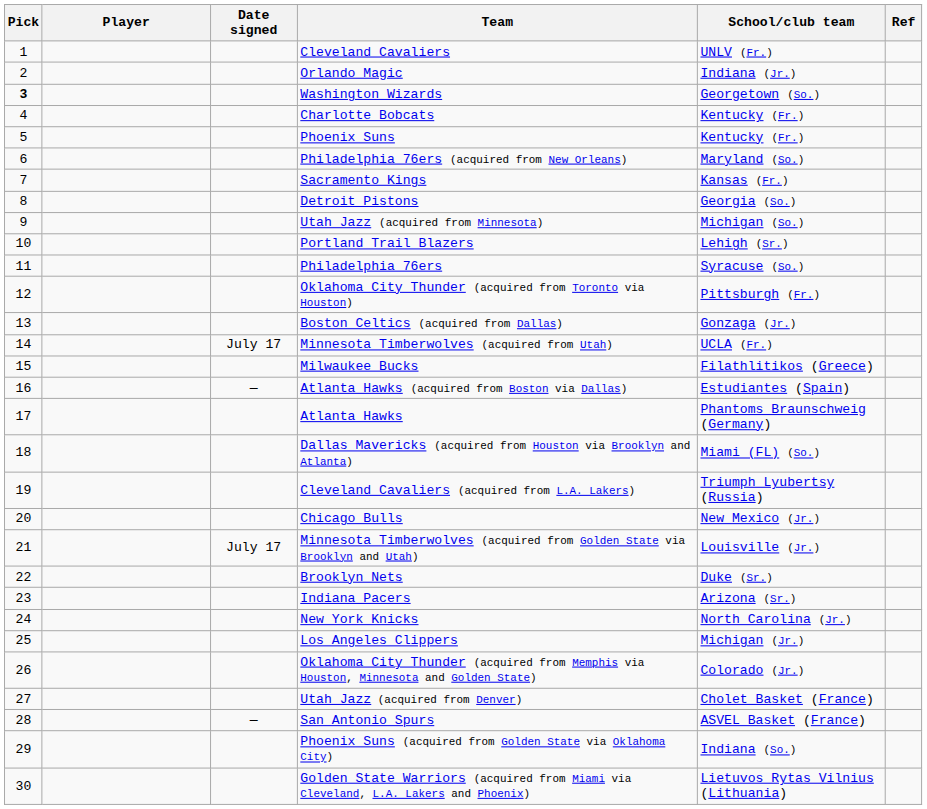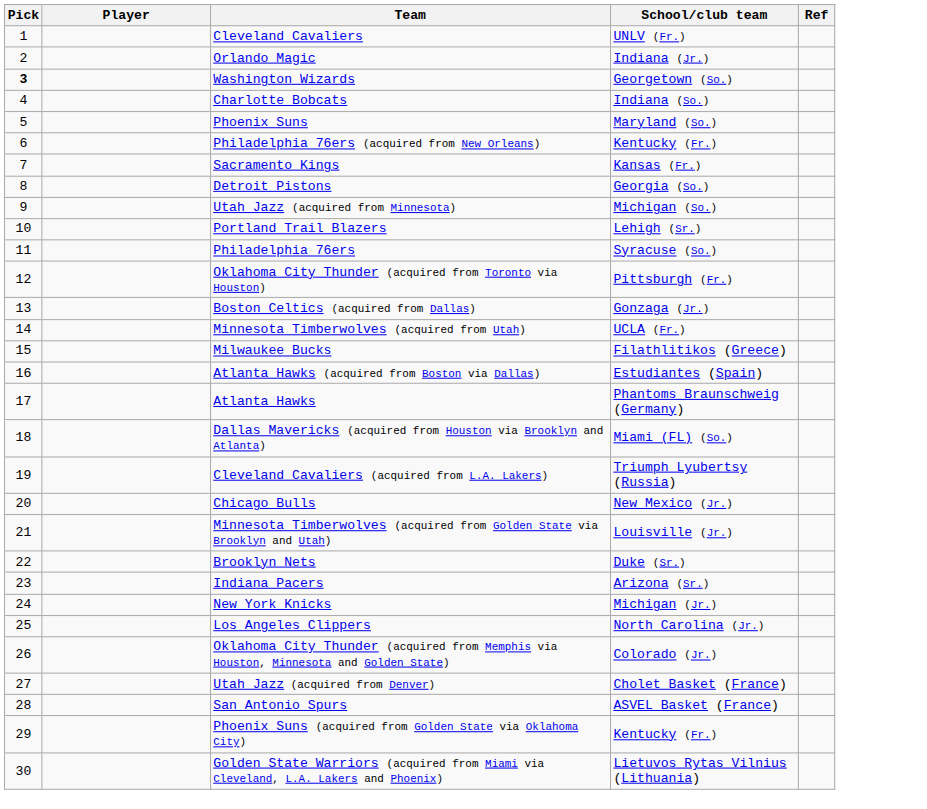 <table class="wikitable sortable" style="text-align:left">
 <tr>
 <th style="width:30px">Pick</th>
 <th style="width:160px">Player</th>
-<th style="width:80px">Date signed</th>
 <th style="width:390px">Team</th>
 <th style="width:180px">School/club team</th>
 <th class="unsortable" style="width:30px">Ref</th>
 </tr>
 <tr>
 <td align=center>1</td>
 <td></td>
-<td align=center></td>
 <td><a href='#'>Cleveland Cavaliers</a></td>
 <td><a href='#'>UNLV</a> <small>(<a href='#'>Fr.</a>)</small></td>
 <td align=center></td>
 </tr>
 <tr>
 <td align=center>2</td>
 <td></td>
-<td align=center></td>
 <td><a href='#'>Orlando Magic</a></td>
 <td><a href='#'>Indiana</a> <small>(<a href='#'>Jr.</a>)</small></td>
 <td align=center></td>
 </tr>
 <tr>
 <td align=center><strong>3</strong></td>
 <td></td>
-<td align=center></td>
 <td><a href='#'>Washington Wizards</a></td>
 <td><a href='#'>Georgetown</a> <small>(<a href='#'>So.</a>)</small></td>
 <td align=center></td>
 </tr>
 <tr>
 <td align=center>4</td>
 <td></td>
-<td align=center></td>
 <td><a href='#'>Charlotte Bobcats</a></td>
-<td><a href='#'>Kentucky</a> <small>(<a href='#'>Fr.</a>) </small></td>
+<td><a href='#'>Indiana</a> <small>(<a href='#'>So.</a>)</small></td>
 <td align=center></td>
 </tr>
 <tr>
 <td align=center>5</td>
 <td></td>
-<td align=center></td>
 <td><a href='#'>Phoenix Suns</a></td>
-<td><a href='#'>Kentucky</a> <small>(<a href='#'>Fr.</a>)</small></td>
+<td><a href='#'>Maryland</a> <small>(<a href='#'>So.</a>)</small></td>
 <td align=center></td>
 </tr>
 <tr>
 <td align=center>6</td>
 <td></td>
-<td align=center></td>
 <td><a href='#'>Philadelphia 76ers</a> <small>(acquired from <a href='#'>New Orleans</a>)</small></td>
-<td><a href='#'>Maryland</a> <small>(<a href='#'>So.</a>)</small></td>
+<td><a href='#'>Kentucky</a> <small>(<a href='#'>Fr.</a>)</small></td>
 <td align=center></td>
 </tr>
 <tr>
 <td align=center>7</td>
 <td></td>
-<td align=center></td>
 <td><a href='#'>Sacramento Kings</a></td>
 <td><a href='#'>Kansas</a> <small>(<a href='#'>Fr.</a>) </small></td>
 <td align=center></td>
 </tr>
 <tr>
 <td align=center>8</td>
 <td></td>
-<td align=center></td>
 <td><a href='#'>Detroit Pistons</a></td>
 <td><a href='#'>Georgia</a> <small>(<a href='#'>So.</a>) </small></td>
 <td align=center></td>
 </tr>
 <tr>
 <td align=center>9</td>
 <td></td>
-<td align=center></td>
 <td><a href='#'>Utah Jazz</a> <small>(acquired from <a href='#'>Minnesota</a>)</small></td>
 <td><a href='#'>Michigan</a> <small>(<a href='#'>So.</a>) </small></td>
 <td align=center></td>
 </tr>
 <tr>
 <td align=center>10</td>
 <td></td>
-<td align=center></td>
 <td><a href='#'>Portland Trail Blazers</a></td>
 <td><a href='#'>Lehigh</a> <small>(<a href='#'>Sr.</a>) </small></td>
 <td align=center></td>
 </tr>
 <tr>
 <td align=center>11</td>
 <td></td>
-<td align=center></td>
 <td><a href='#'>Philadelphia 76ers</a></td>
 <td><a href='#'>Syracuse</a> <small>(<a href='#'>So.</a>)</small></td>
 <td align=center></td>
 </tr>
 <tr>
 <td align=center>12</td>
 <td></td>
-<td align=center></td>
 <td><a href='#'>Oklahoma City Thunder</a> <small>(acquired from <a href='#'>Toronto</a> via <a href='#'>Houston</a>)</small></td>
 <td><a href='#'>Pittsburgh</a> <small>(<a href='#'>Fr.</a>)</small></td>
 <td align=center></td>
 </tr>
 <tr>
 <td align=center>13</td>
 <td></td>
-<td align=center></td>
 <td><a href='#'>Boston Celtics</a> <small>(acquired from <a href='#'>Dallas</a>)</small></td>
 <td><a href='#'>Gonzaga</a> <small>(<a href='#'>Jr.</a>)</small></td>
 <td align=center></td>
 </tr>
 <tr>
 <td align=center>14</td>
 <td></td>
-<td align=center>July 17</td>
 <td><a href='#'>Minnesota Timberwolves</a> <small>(acquired from <a href='#'>Utah</a>)</small></td>
 <td><a href='#'>UCLA</a> <small>(<a href='#'>Fr.</a>) </small></td>
 <td align=center></td>
 </tr>
 <tr>
 <td align=center>15</td>
 <td></td>
-<td align=center></td>
 <td><a href='#'>Milwaukee Bucks</a></td>
 <td><a href='#'>Filathlitikos</a> (<a href='#'>Greece</a>)</td>
 <td align=center></td>
 </tr>
 <tr>
 <td align=center>16</td>
 <td></td>
-<td align=center>—</td>
 <td><a href='#'>Atlanta Hawks</a> <small>(acquired from <a href='#'>Boston</a> via <a href='#'>Dallas</a>)</small></td>
 <td><a href='#'>Estudiantes</a> (<a href='#'>Spain</a>)</td>
 <td align=center></td>
 </tr>
 <tr>
 <td align=center>17</td>
 <td></td>
-<td align=center></td>
 <td><a href='#'>Atlanta Hawks</a></td>
 <td><a href='#'>Phantoms Braunschweig</a> (<a href='#'>Germany</a>)</td>
 <td align=center></td>
 </tr>
 <tr>
 <td align=center>18</td>
 <td></td>
-<td align=center></td>
 <td><a href='#'>Dallas Mavericks</a> <small>(acquired from <a href='#'>Houston</a> via <a href='#'>Brooklyn</a> and <a href='#'>Atlanta</a>)</small></td>
 <td><a href='#'>Miami (FL)</a> <small>(<a href='#'>So.</a>) </small></td>
 <td align=center></td>
 </tr>
 <tr>
 <td align=center>19</td>
 <td></td>
-<td align=center></td>
 <td><a href='#'>Cleveland Cavaliers</a> <small>(acquired from <a href='#'>L.A. Lakers</a>)</small></td>
 <td><a href='#'>Triumph Lyubertsy</a> (<a href='#'>Russia</a>)</td>
 <td align=center></td>
 </tr>
 <tr>
 <td align=center>20</td>
 <td></td>
-<td align=center></td>
 <td><a href='#'>Chicago Bulls</a></td>
 <td><a href='#'>New Mexico</a> <small>(<a href='#'>Jr.</a>)</small></td>
 <td align=center></td>
 </tr>
 <tr>
 <td align=center>21</td>
 <td></td>
-<td align=center>July 17</td>
 <td><a href='#'>Minnesota Timberwolves</a> <small>(acquired from <a href='#'>Golden State</a> via <a href='#'>Brooklyn</a> and <a href='#'>Utah</a>)</small></td>
 <td><a href='#'>Louisville</a> <small>(<a href='#'>Jr.</a>) </small></td>
 <td align=center></td>
 </tr>
 <tr>
 <td align=center>22</td>
 <td></td>
-<td align=center></td>
 <td><a href='#'>Brooklyn Nets</a></td>
 <td><a href='#'>Duke</a> <small>(<a href='#'>Sr.</a>) </small></td>
 <td align=center></td>
 </tr>
 <tr>
 <td align=center>23</td>
 <td></td>
-<td align=center></td>
 <td><a href='#'>Indiana Pacers</a></td>
 <td><a href='#'>Arizona</a> <small>(<a href='#'>Sr.</a>) </small></td>
 <td align=center></td>
 </tr>
 <tr>
 <td align=center>24</td>
 <td></td>
-<td align=center></td>
 <td><a href='#'>New York Knicks</a></td>
-<td><a href='#'>North Carolina</a> <small>(<a href='#'>Jr.</a>) </small></td>
+<td><a href='#'>Michigan</a> <small>(<a href='#'>Jr.</a>)</small></td>
 <td align=center></td>
 </tr>
 <tr>
 <td align=center>25</td>
 <td></td>
-<td align=center></td>
 <td><a href='#'>Los Angeles Clippers</a></td>
-<td><a href='#'>Michigan</a> <small>(<a href='#'>Jr.</a>)</small></td>
+<td><a href='#'>North Carolina</a> <small>(<a href='#'>Jr.</a>) </small></td>
 <td align=center></td>
 </tr>
 <tr>
 <td align=center>26</td>
 <td></td>
-<td align=center></td>
 <td><a href='#'>Oklahoma City Thunder</a> <small>(acquired from <a href='#'>Memphis</a> via <a href='#'>Houston</a>, <a href='#'>Minnesota</a> and <a href='#'>Golden State</a>)</small></td>
 <td><a href='#'>Colorado</a> <small>(<a href='#'>Jr.</a>) </small></td>
 <td align=center></td>
 </tr>
 <tr>
 <td align=center>27</td>
 <td></td>
-<td align=center></td>
 <td><a href='#'>Utah Jazz</a><small> (acquired from <a href='#'>Denver</a>)</small></td>
 <td><a href='#'>Cholet Basket</a> (<a href='#'>France</a>)</td>
 <td align=center></td>
 </tr>
 <tr>
 <td align=center>28</td>
 <td></td>
-<td align=center>—</td>
 <td><a href='#'>San Antonio Spurs</a></td>
 <td><a href='#'>ASVEL Basket</a> (<a href='#'>France</a>)</td>
 <td align=center></td>
 </tr>
 <tr>
 <td align=center>29</td>
 <td></td>
-<td align=center></td>
 <td><a href='#'>Phoenix Suns</a> <small>(acquired from <a href='#'>Golden State</a> via <a href='#'>Oklahoma City</a>) </small></td>
-<td><a href='#'>Indiana</a> <small>(<a href='#'>So.</a>)</small></td>
+<td><a href='#'>Kentucky</a> <small>(<a href='#'>Fr.</a>) </small></td>
 <td align=center></td>
 </tr>
 <tr>
 <td align=center>30</td>
 <td></td>
-<td align=center></td>
 <td><a href='#'>Golden State Warriors</a> <small>(acquired from <a href='#'>Miami</a> via <a href='#'>Cleveland</a>, <a href='#'>L.A. Lakers</a> and <a href='#'>Phoenix</a>)</small></td>
 <td><a href='#'>Lietuvos Rytas Vilnius</a> (<a href='#'>Lithuania</a>)</td>
 <td align=center></td>
 </tr>
 </table>
